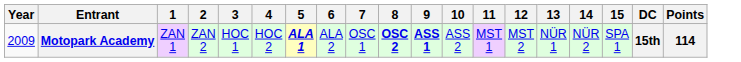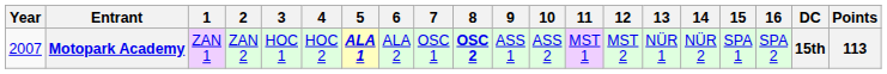 <table class="wikitable" style="text-align:center; font-size:85%">
 <tr>
 <th>Year</th>
 <th>Entrant</th>
 <th>1</th>
 <th>2</th>
 <th>3</th>
 <th>4</th>
 <th>5</th>
 <th>6</th>
 <th>7</th>
 <th>8</th>
 <th>9</th>
 <th>10</th>
 <th>11</th>
 <th>12</th>
 <th>13</th>
 <th>14</th>
 <th>15</th>
+<th>16</th>
 <th>DC</th>
 <th>Points</th>
 </tr>
 <tr>
-<td><a href='#'>2009</a></td>
+<td><a href='#'>2007</a></td>
 <th nowrap><a href='#'>Motopark Academy</a></th>
 <td style="background:#efcfff;"><a href='#'>ZAN<br>1</a><br></td>
 <td style="background:#dfffdf;"><a href='#'>ZAN<br>2</a><br></td>
 <td style="background:#dfffdf;"><a href='#'>HOC<br>1</a><br></td>
 <td style="background:#dfffdf;"><a href='#'>HOC<br>2</a><br></td>
 <td style="background:#ffffbf;"><strong><em><a href='#'>ALA<br>1</a></em></strong><br></td>
 <td style="background:#dfffdf;"><a href='#'>ALA<br>2</a><br></td>
 <td style="background:#dfffdf;"><a href='#'>OSC<br>1</a><br></td>
 <td style="background:#dfffdf;"><strong><a href='#'>OSC<br>2</a><br></strong></td>
-<td style="background:#dfffdf;"><strong><a href='#'>ASS<br>1</a><br></strong></td>
+<td style="background:#dfffdf;"><a href='#'>ASS<br>1</a><br></td>
 <td style="background:#dfffdf;"><a href='#'>ASS<br>2</a><br></td>
 <td style="background:#efcfff;"><a href='#'>MST<br>1</a><br></td>
 <td style="background:#dfffdf;"><a href='#'>MST<br>2</a><br></td>
 <td style="background:#dfffdf;"><a href='#'>NÜR<br>1</a><br></td>
 <td style="background:#dfffdf;"><a href='#'>NÜR<br>2</a><br></td>
 <td style="background:#dfffdf;"><a href='#'>SPA<br>1</a><br></td>
+<td style="background:#dfffdf;"><a href='#'>SPA<br>2</a><br></td>
 <th>15th</th>
-<th>114</th>
+<th>113</th>
 </tr>
 </table>
